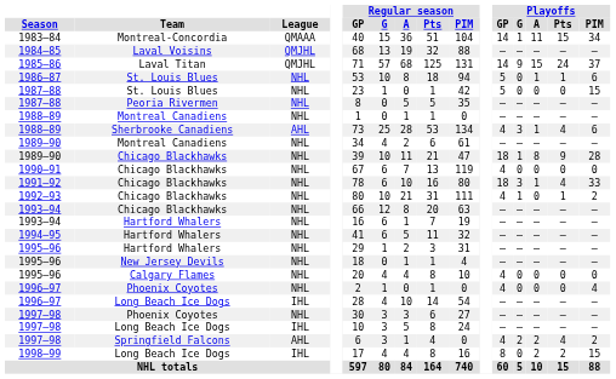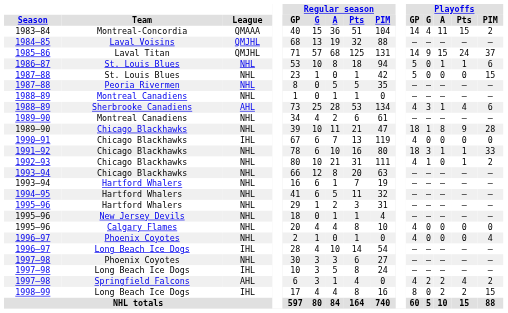 <table border="0" cellpadding="1" cellspacing="0" style="text-align:center; width:60em">
 <tr bgcolor="#e0e0e0">
 <th colspan="3" bgcolor="#ffffff"> </th>
 <th rowspan="99" bgcolor="#ffffff"> </th>
 <th colspan="5"><a href='#'>Regular season</a></th>
 <th rowspan="99" bgcolor="#ffffff"> </th>
 <th colspan="5"><a href='#'>Playoffs</a></th>
 </tr>
 <tr bgcolor="#e0e0e0">
 <th><a href='#'>Season</a></th>
 <th>Team</th>
 <th>League</th>
 <th>GP</th>
 <th><a href='#'>G</a></th>
 <th><a href='#'>A</a></th>
 <th><a href='#'>Pts</a></th>
 <th><a href='#'>PIM</a></th>
 <th>GP</th>
 <th>G</th>
 <th>A</th>
 <th>Pts</th>
 <th>PIM</th>
 </tr>
 <tr>
 <td>1983–84</td>
 <td>Montreal-Concordia</td>
 <td>QMAAA</td>
 <td>40</td>
 <td>15</td>
 <td>36</td>
 <td>51</td>
 <td>104</td>
 <td>14</td>
-<td>1</td>
+<td>4</td>
 <td>11</td>
 <td>15</td>
-<td>34</td>
+<td>2</td>
 </tr>
 <tr bgcolor="#f0f0f0">
 <td><a href='#'>1984–85</a></td>
 <td><a href='#'>Laval Voisins</a></td>
 <td><a href='#'>QMJHL</a></td>
 <td>68</td>
 <td>13</td>
 <td>19</td>
 <td>32</td>
 <td>88</td>
 <td>—</td>
 <td>—</td>
 <td>—</td>
 <td>—</td>
 <td>—</td>
 </tr>
 <tr>
 <td><a href='#'>1985–86</a></td>
 <td>Laval Titan</td>
 <td>QMJHL</td>
 <td>71</td>
 <td>57</td>
 <td>68</td>
 <td>125</td>
 <td>131</td>
 <td>14</td>
 <td>9</td>
 <td>15</td>
 <td>24</td>
 <td>37</td>
 </tr>
 <tr bgcolor="#f0f0f0">
 <td><a href='#'>1986–87</a></td>
 <td><a href='#'>St. Louis Blues</a></td>
 <td><a href='#'>NHL</a></td>
 <td>53</td>
 <td>10</td>
 <td>8</td>
 <td>18</td>
 <td>94</td>
 <td>5</td>
 <td>0</td>
 <td>1</td>
 <td>1</td>
 <td>6</td>
 </tr>
 <tr>
 <td><a href='#'>1987–88</a></td>
 <td>St. Louis Blues</td>
 <td>NHL</td>
 <td>23</td>
 <td>1</td>
 <td>0</td>
 <td>1</td>
 <td>42</td>
 <td>5</td>
 <td>0</td>
 <td>0</td>
 <td>0</td>
 <td>15</td>
 </tr>
 <tr bgcolor="#f0f0f0">
 <td><a href='#'>1987–88</a></td>
 <td><a href='#'>Peoria Rivermen</a></td>
 <td><a href='#'>NHL</a></td>
 <td>8</td>
 <td>0</td>
 <td>5</td>
 <td>5</td>
 <td>35</td>
 <td>—</td>
 <td>—</td>
 <td>—</td>
 <td>—</td>
 <td>—</td>
 </tr>
 <tr>
 <td><a href='#'>1988–89</a></td>
 <td><a href='#'>Montreal Canadiens</a></td>
 <td>NHL</td>
 <td>1</td>
 <td>0</td>
 <td>1</td>
 <td>1</td>
 <td>0</td>
 <td>—</td>
 <td>—</td>
 <td>—</td>
 <td>—</td>
 <td>—</td>
 </tr>
 <tr bgcolor="#f0f0f0">
 <td><a href='#'>1988–89</a></td>
 <td><a href='#'>Sherbrooke Canadiens</a></td>
 <td><a href='#'>AHL</a></td>
 <td>73</td>
 <td>25</td>
 <td>28</td>
 <td>53</td>
 <td>134</td>
 <td>4</td>
 <td>3</td>
 <td>1</td>
 <td>4</td>
 <td>6</td>
 </tr>
 <tr>
 <td><a href='#'>1989–90</a></td>
 <td>Montreal Canadiens</td>
 <td>NHL</td>
 <td>34</td>
 <td>4</td>
 <td>2</td>
 <td>6</td>
 <td>61</td>
 <td>—</td>
 <td>—</td>
 <td>—</td>
 <td>—</td>
 <td>—</td>
 </tr>
 <tr bgcolor="#f0f0f0">
 <td>1989–90</td>
 <td><a href='#'>Chicago Blackhawks</a></td>
 <td>NHL</td>
 <td>39</td>
 <td>10</td>
 <td>11</td>
 <td>21</td>
 <td>47</td>
 <td>18</td>
 <td>1</td>
 <td>8</td>
 <td>9</td>
 <td>28</td>
 </tr>
 <tr>
 <td><a href='#'>1990–91</a></td>
 <td>Chicago Blackhawks</td>
-<td>NHL</td>
+<td>IHL</td>
 <td>67</td>
 <td>6</td>
 <td>7</td>
 <td>13</td>
 <td>119</td>
 <td>4</td>
 <td>0</td>
 <td>0</td>
 <td>0</td>
 <td>0</td>
 </tr>
 <tr bgcolor="#f0f0f0">
 <td><a href='#'>1991–92</a></td>
 <td>Chicago Blackhawks</td>
 <td>NHL</td>
 <td>78</td>
 <td>6</td>
 <td>10</td>
 <td>16</td>
 <td>80</td>
 <td>18</td>
 <td>3</td>
 <td>1</td>
-<td>4</td>
+<td>1</td>
 <td>33</td>
 </tr>
 <tr>
 <td><a href='#'>1992–93</a></td>
 <td>Chicago Blackhawks</td>
 <td>NHL</td>
 <td>80</td>
 <td>10</td>
 <td>21</td>
 <td>31</td>
 <td>111</td>
 <td>4</td>
 <td>1</td>
 <td>0</td>
 <td>1</td>
 <td>2</td>
 </tr>
 <tr bgcolor="#f0f0f0">
 <td><a href='#'>1993–94</a></td>
 <td>Chicago Blackhawks</td>
 <td>NHL</td>
 <td>66</td>
 <td>12</td>
 <td>8</td>
 <td>20</td>
 <td>63</td>
 <td>—</td>
 <td>—</td>
 <td>—</td>
 <td>—</td>
 <td>—</td>
 </tr>
 <tr>
 <td>1993–94</td>
 <td><a href='#'>Hartford Whalers</a></td>
 <td>NHL</td>
 <td>16</td>
 <td>6</td>
 <td>1</td>
 <td>7</td>
 <td>19</td>
 <td>—</td>
 <td>—</td>
 <td>—</td>
 <td>—</td>
 <td>—</td>
 </tr>
 <tr bgcolor="#f0f0f0">
 <td><a href='#'>1994–95</a></td>
 <td>Hartford Whalers</td>
 <td>NHL</td>
 <td>41</td>
 <td>6</td>
 <td>5</td>
 <td>11</td>
 <td>32</td>
 <td>—</td>
 <td>—</td>
 <td>—</td>
 <td>—</td>
 <td>—</td>
 </tr>
 <tr>
 <td><a href='#'>1995–96</a></td>
 <td>Hartford Whalers</td>
 <td>NHL</td>
 <td>29</td>
 <td>1</td>
 <td>2</td>
 <td>3</td>
 <td>31</td>
 <td>—</td>
 <td>—</td>
 <td>—</td>
 <td>—</td>
 <td>—</td>
 </tr>
 <tr bgcolor="#f0f0f0">
 <td>1995–96</td>
 <td><a href='#'>New Jersey Devils</a></td>
 <td>NHL</td>
 <td>18</td>
 <td>0</td>
 <td>1</td>
 <td>1</td>
 <td>4</td>
 <td>—</td>
 <td>—</td>
 <td>—</td>
 <td>—</td>
 <td>—</td>
 </tr>
 <tr>
 <td>1995–96</td>
 <td><a href='#'>Calgary Flames</a></td>
 <td>NHL</td>
 <td>20</td>
 <td>4</td>
 <td>4</td>
 <td>8</td>
 <td>10</td>
 <td>4</td>
 <td>0</td>
 <td>0</td>
 <td>0</td>
 <td>0</td>
 </tr>
 <tr bgcolor="#f0f0f0">
 <td><a href='#'>1996–97</a></td>
 <td><a href='#'>Phoenix Coyotes</a></td>
 <td>NHL</td>
 <td>2</td>
 <td>1</td>
 <td>0</td>
 <td>1</td>
 <td>0</td>
 <td>4</td>
 <td>0</td>
 <td>0</td>
 <td>0</td>
 <td>4</td>
 </tr>
 <tr>
 <td><a href='#'>1996–97</a></td>
 <td><a href='#'>Long Beach Ice Dogs</a></td>
 <td>IHL</td>
 <td>28</td>
 <td>4</td>
 <td>10</td>
 <td>14</td>
 <td>54</td>
 <td>—</td>
 <td>—</td>
 <td>—</td>
 <td>—</td>
 <td>—</td>
 </tr>
 <tr bgcolor="#f0f0f0">
 <td><a href='#'>1997–98</a></td>
 <td>Phoenix Coyotes</td>
 <td>NHL</td>
 <td>30</td>
 <td>3</td>
 <td>3</td>
 <td>6</td>
 <td>27</td>
 <td>—</td>
 <td>—</td>
 <td>—</td>
 <td>—</td>
 <td>—</td>
 </tr>
 <tr>
 <td><a href='#'>1997–98</a></td>
 <td>Long Beach Ice Dogs</td>
 <td>IHL</td>
 <td>10</td>
 <td>3</td>
 <td>5</td>
 <td>8</td>
 <td>24</td>
 <td>—</td>
 <td>—</td>
 <td>—</td>
 <td>—</td>
 <td>—</td>
 </tr>
 <tr bgcolor="#f0f0f0">
 <td><a href='#'>1997–98</a></td>
 <td><a href='#'>Springfield Falcons</a></td>
 <td>AHL</td>
 <td>6</td>
 <td>3</td>
 <td>1</td>
 <td>4</td>
 <td>0</td>
 <td>4</td>
 <td>2</td>
 <td>2</td>
 <td>4</td>
 <td>2</td>
 </tr>
 <tr>
 <td><a href='#'>1998–99</a></td>
 <td>Long Beach Ice Dogs</td>
 <td>IHL</td>
 <td>17</td>
 <td>4</td>
 <td>4</td>
 <td>8</td>
 <td>16</td>
 <td>8</td>
 <td>0</td>
 <td>2</td>
 <td>2</td>
 <td>15</td>
 </tr>
 <tr bgcolor="#e0e0e0">
 <th colspan="3">NHL totals</th>
 <th>597</th>
 <th>80</th>
 <th>84</th>
 <th>164</th>
 <th>740</th>
 <th>60</th>
 <th>5</th>
 <th>10</th>
 <th>15</th>
 <th>88</th>
 </tr>
 </table>
